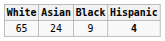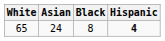 <table class="wikitable" style=text-align:center>
 <tr>
 <th>White</th>
 <th>Asian</th>
 <th>Black</th>
 <th>Hispanic</th>
 </tr>
 <tr>
 <td>65</td>
 <td>24</td>
-<td>9</td>
+<td>8</td>
 <td><strong>4</strong></td>
 </tr>
 </table>
